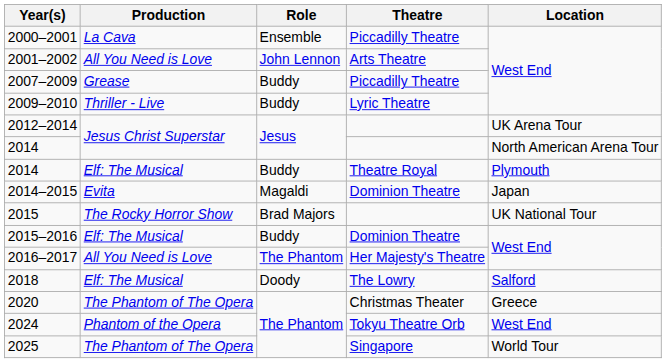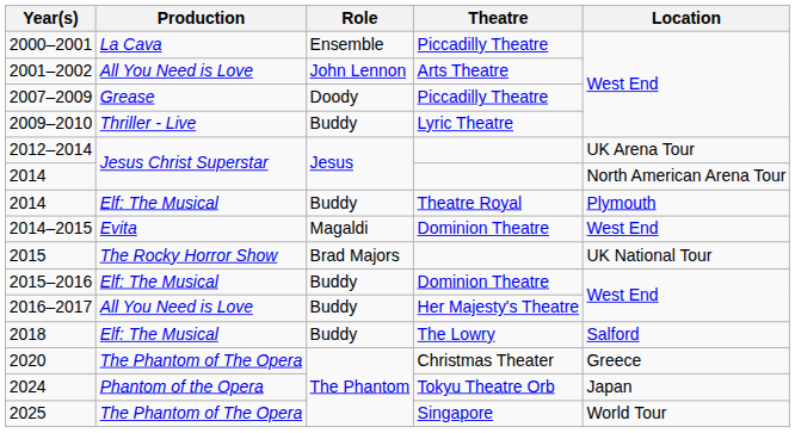 <table class="wikitable" style="text-align:left;">
 <tr>
 <th>Year(s)</th>
 <th>Production</th>
 <th>Role</th>
 <th>Theatre</th>
 <th>Location</th>
 </tr>
 <tr>
 <td>2000–2001</td>
 <td><em><a href='#'>La Cava</a></em></td>
 <td>Ensemble</td>
 <td><a href='#'>Piccadilly Theatre</a></td>
 <td rowspan=4><a href='#'>West End</a></td>
 </tr>
 <tr>
 <td>2001–2002</td>
 <td><em><a href='#'>All You Need is Love</a></em></td>
 <td><a href='#'>John Lennon</a></td>
 <td><a href='#'>Arts Theatre</a></td>
 </tr>
 <tr>
 <td>2007–2009</td>
 <td><em><a href='#'>Grease</a></em></td>
-<td>Buddy</td>
+<td>Doody</td>
 <td><a href='#'>Piccadilly Theatre</a></td>
 </tr>
 <tr>
 <td>2009–2010</td>
 <td><em><a href='#'>Thriller - Live</a></em></td>
 <td>Buddy</td>
 <td><a href='#'>Lyric Theatre</a></td>
 </tr>
 <tr>
 <td>2012–2014</td>
 <td rowspan="2"><em><a href='#'>Jesus Christ Superstar</a></em></td>
 <td rowspan="2"><a href='#'>Jesus</a></td>
 <td></td>
 <td>UK Arena Tour</td>
 </tr>
 <tr>
 <td>2014</td>
 <td></td>
 <td>North American Arena Tour</td>
 </tr>
 <tr>
 <td>2014</td>
 <td><em><a href='#'>Elf: The Musical</a></em></td>
 <td>Buddy</td>
 <td><a href='#'>Theatre Royal</a></td>
 <td><a href='#'>Plymouth</a></td>
 </tr>
 <tr>
 <td>2014–2015</td>
 <td><em><a href='#'>Evita</a></em></td>
 <td>Magaldi</td>
 <td><a href='#'>Dominion Theatre</a></td>
-<td>Japan</td>
+<td><a href='#'>West End</a></td>
 </tr>
 <tr>
 <td>2015</td>
 <td><em><a href='#'>The Rocky Horror Show</a></em></td>
 <td>Brad Majors</td>
 <td></td>
 <td>UK National Tour</td>
 </tr>
 <tr>
 <td>2015–2016</td>
 <td><em><a href='#'>Elf: The Musical</a></em></td>
 <td>Buddy</td>
 <td><a href='#'>Dominion Theatre</a></td>
 <td rowspan=2><a href='#'>West End</a></td>
 </tr>
 <tr>
 <td>2016–2017</td>
 <td><em><a href='#'>All You Need is Love</a></em></td>
-<td><a href='#'>The Phantom</a></td>
+<td>Buddy</td>
 <td><a href='#'>Her Majesty's Theatre</a></td>
 </tr>
 <tr>
 <td>2018</td>
 <td><em><a href='#'>Elf: The Musical</a></em></td>
-<td>Doody</td>
+<td>Buddy</td>
 <td><a href='#'>The Lowry</a></td>
 <td><a href='#'>Salford</a></td>
 </tr>
 <tr>
 <td>2020</td>
 <td><em><a href='#'>The Phantom of The Opera</a></em></td>
 <td rowspan=3><a href='#'>The Phantom</a></td>
 <td>Christmas Theater</td>
 <td>Greece</td>
 </tr>
 <tr>
 <td>2024</td>
 <td><a href='#'><em>Phantom of the Opera</em></a></td>
 <td><a href='#'>Tokyu Theatre Orb</a></td>
-<td><a href='#'>West End</a></td>
+<td>Japan</td>
 </tr>
 <tr>
 <td>2025</td>
 <td><em><a href='#'>The Phantom of The Opera</a></em></td>
 <td><a href='#'>Singapore</a></td>
 <td>World Tour</td>
 </tr>
 </table>
